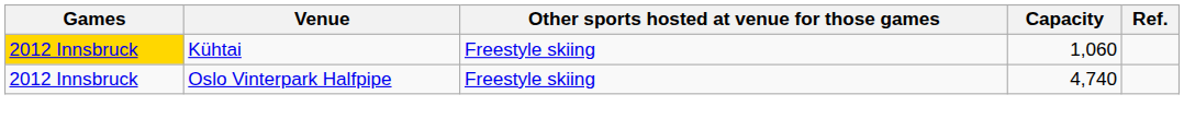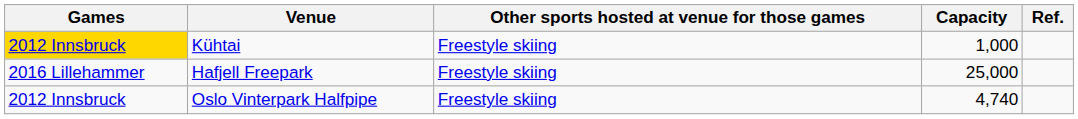 <table class="wikitable sortable" width="1000px">
 <tr>
 <th>Games</th>
 <th>Venue</th>
 <th>Other sports hosted at venue for those games</th>
 <th>Capacity</th>
 <th>Ref.</th>
 </tr>
 <tr>
 <td style="background: gold;"><a href='#'>2012 Innsbruck</a></td>
 <td><a href='#'>Kühtai</a></td>
 <td><a href='#'>Freestyle skiing</a></td>
-<td align="right">1,060</td>
+<td align="right">1,000</td>
+<td align="center"></td>
+</tr>
+<tr>
+<td><a href='#'>2016 Lillehammer</a></td>
+<td><a href='#'>Hafjell Freepark</a></td>
+<td><a href='#'>Freestyle skiing</a></td>
+<td align="right">25,000</td>
 <td align="center"></td>
 </tr>
 <tr>
 <td><a href='#'>2012 Innsbruck</a></td>
 <td><a href='#'>Oslo Vinterpark Halfpipe</a></td>
 <td><a href='#'>Freestyle skiing</a></td>
 <td align="right">4,740</td>
 <td align="center"></td>
 </tr>
 </table>
